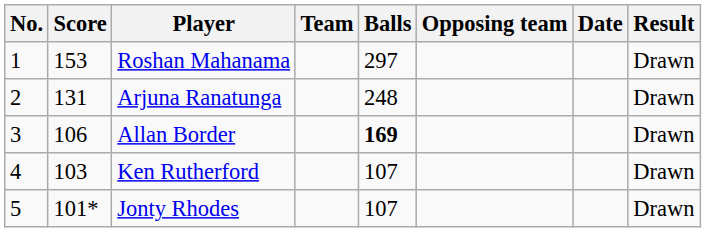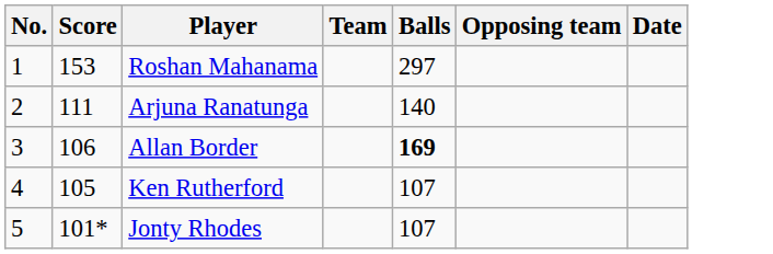 <table class="wikitable sortable" style="font-size:95%">
 <tr>
 <th>No.</th>
 <th>Score</th>
 <th>Player</th>
 <th>Team</th>
 <th>Balls</th>
 <th>Opposing team</th>
 <th>Date</th>
-<th>Result</th>
 </tr>
 <tr>
 <td>1</td>
 <td>153</td>
 <td><a href='#'>Roshan Mahanama</a></td>
 <td></td>
 <td> 297</td>
 <td></td>
 <td></td>
-<td>Drawn</td>
 </tr>
 <tr>
 <td>2</td>
-<td>131</td>
+<td>111</td>
 <td><a href='#'>Arjuna Ranatunga</a></td>
 <td></td>
-<td> 248</td>
+<td> 140</td>
 <td></td>
 <td></td>
-<td>Drawn</td>
 </tr>
 <tr>
 <td>3</td>
 <td>106</td>
 <td><a href='#'>Allan Border</a></td>
 <td></td>
 <td><strong> 169</strong></td>
 <td></td>
 <td></td>
-<td>Drawn</td>
 </tr>
 <tr>
 <td>4</td>
-<td>103</td>
+<td>105</td>
 <td><a href='#'>Ken Rutherford</a></td>
 <td></td>
 <td> 107</td>
 <td></td>
 <td></td>
-<td>Drawn</td>
 </tr>
 <tr>
 <td>5</td>
 <td>101*</td>
 <td><a href='#'>Jonty Rhodes</a></td>
 <td></td>
 <td> 107</td>
 <td></td>
 <td></td>
-<td>Drawn</td>
 </tr>
 </table>
